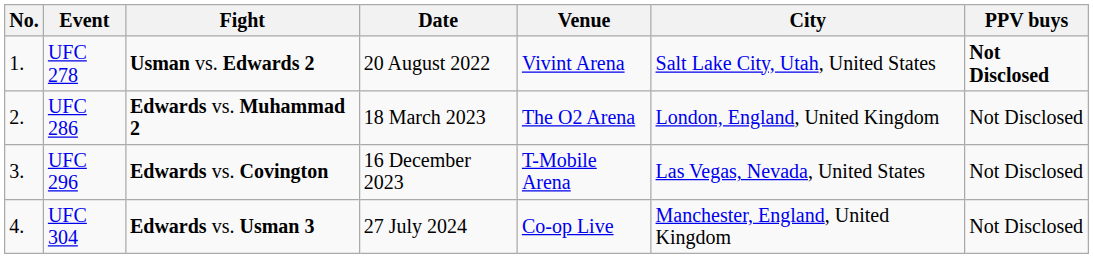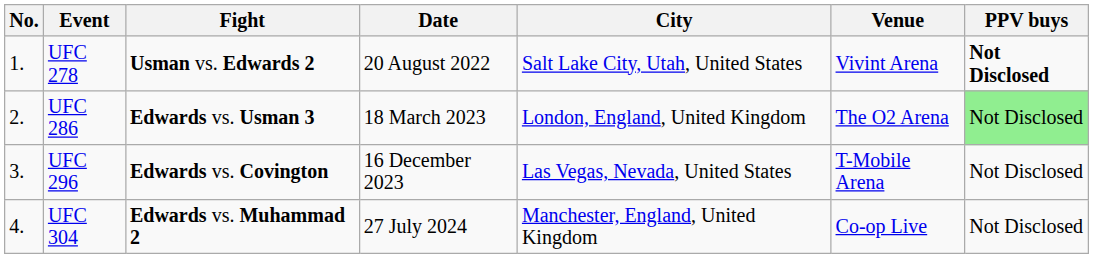 <table class="wikitable">
 <tr>
 <th>No.</th>
 <th>Event</th>
 <th>Fight</th>
 <th>Date</th>
+<th>City</th>
 <th>Venue</th>
-<th>City</th>
 <th>PPV buys</th>
 </tr>
 <tr>
 <td>1.</td>
 <td><a href='#'>UFC 278</a></td>
 <td><strong>Usman</strong> vs. <strong>Edwards 2</strong></td>
 <td>20 August 2022</td>
+<td><a href='#'>Salt Lake City, Utah</a>, United States</td>
 <td><a href='#'>Vivint Arena</a></td>
-<td><a href='#'>Salt Lake City, Utah</a>, United States</td>
 <td><strong>Not Disclosed</strong></td>
 </tr>
 <tr>
 <td>2.</td>
 <td><a href='#'>UFC 286</a></td>
-<td><strong>Edwards</strong> vs. <strong>Muhammad 2</strong></td>
+<td><strong>Edwards</strong> vs. <strong>Usman 3</strong></td>
 <td>18 March 2023</td>
+<td><a href='#'>London, England</a>, United Kingdom</td>
 <td><a href='#'>The O2 Arena</a></td>
-<td><a href='#'>London, England</a>, United Kingdom</td>
-<td>Not Disclosed</td>
+<td style="background: lightgreen;">Not Disclosed</td>
 </tr>
 <tr>
 <td>3.</td>
 <td><a href='#'>UFC 296</a></td>
 <td><strong>Edwards</strong> vs. <strong>Covington</strong></td>
 <td>16 December 2023</td>
+<td><a href='#'>Las Vegas, Nevada</a>, United States</td>
 <td><a href='#'>T-Mobile Arena</a></td>
-<td><a href='#'>Las Vegas, Nevada</a>, United States</td>
 <td>Not Disclosed</td>
 </tr>
 <tr>
 <td>4.</td>
 <td><a href='#'>UFC 304</a></td>
-<td><strong>Edwards</strong> vs. <strong>Usman 3</strong></td>
+<td><strong>Edwards</strong> vs. <strong>Muhammad 2</strong></td>
 <td>27 July 2024</td>
+<td><a href='#'>Manchester, England</a>, United Kingdom</td>
 <td><a href='#'>Co-op Live</a></td>
-<td><a href='#'>Manchester, England</a>, United Kingdom</td>
 <td>Not Disclosed</td>
 </tr>
 </table>
